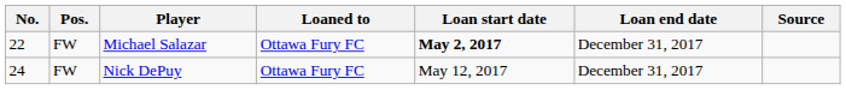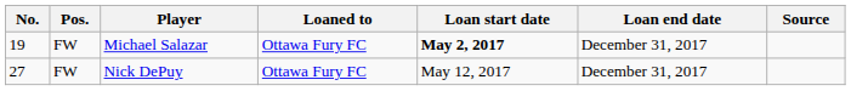 <table class="wikitable sortable" style="width:90%; text-align:center; font-size:95%; text-align:left;">
 <tr>
 <th><strong>No.</strong></th>
 <th><strong>Pos.</strong></th>
 <th><strong>Player</strong></th>
 <th><strong>Loaned to</strong></th>
 <th><strong>Loan start date</strong></th>
 <th><strong>Loan end date</strong></th>
 <th><strong>Source</strong></th>
 </tr>
 <tr>
-<td>22</td>
+<td>19</td>
 <td>FW</td>
 <td> <a href='#'>Michael Salazar</a></td>
 <td> <a href='#'>Ottawa Fury FC</a></td>
 <td><strong>May 2, 2017</strong></td>
 <td>December 31, 2017</td>
 <td></td>
 </tr>
 <tr>
-<td>24</td>
+<td>27</td>
 <td>FW</td>
 <td> <a href='#'>Nick DePuy</a></td>
 <td> <a href='#'>Ottawa Fury FC</a></td>
 <td>May 12, 2017</td>
 <td>December 31, 2017</td>
 <td></td>
 </tr>
 </table>
